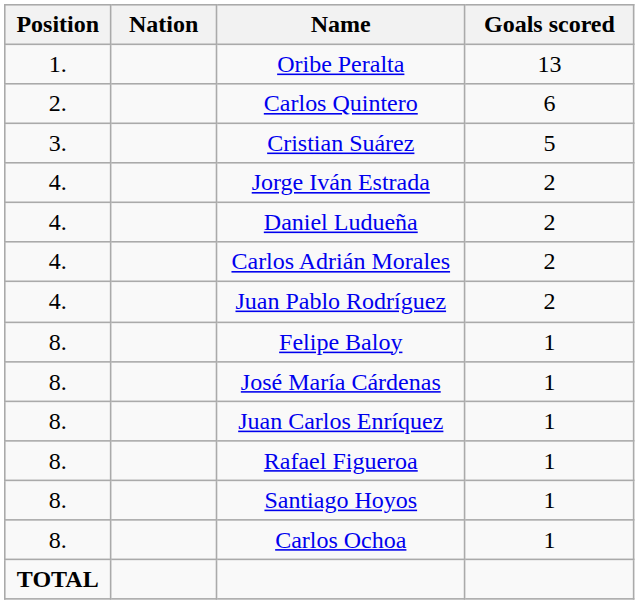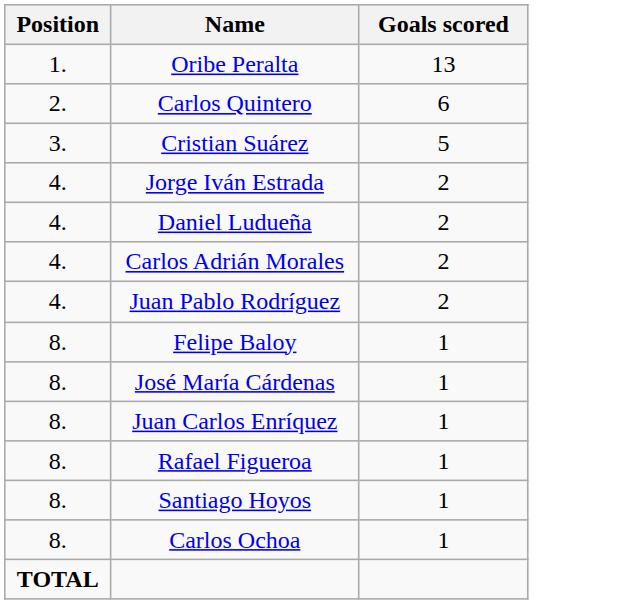 <table class="wikitable" style="font-size: 95%; text-align: center;">
 <tr>
 <th width=60>Position</th>
-<th width=60>Nation</th>
 <th width=150>Name</th>
 <th width=100>Goals scored</th>
 </tr>
 <tr>
 <td>1.</td>
-<td></td>
 <td><a href='#'>Oribe Peralta</a></td>
 <td>13</td>
 </tr>
 <tr>
 <td>2.</td>
-<td></td>
 <td><a href='#'>Carlos Quintero</a></td>
 <td>6</td>
 </tr>
 <tr>
 <td>3.</td>
-<td></td>
 <td><a href='#'>Cristian Suárez</a></td>
 <td>5</td>
 </tr>
 <tr>
 <td>4.</td>
-<td></td>
 <td><a href='#'>Jorge Iván Estrada</a></td>
 <td>2</td>
 </tr>
 <tr>
 <td>4.</td>
-<td></td>
 <td><a href='#'>Daniel Ludueña</a></td>
 <td>2</td>
 </tr>
 <tr>
 <td>4.</td>
-<td></td>
 <td><a href='#'>Carlos Adrián Morales</a></td>
 <td>2</td>
 </tr>
 <tr>
 <td>4.</td>
-<td></td>
 <td><a href='#'>Juan Pablo Rodríguez</a></td>
 <td>2</td>
 </tr>
 <tr>
 <td>8.</td>
-<td></td>
 <td><a href='#'>Felipe Baloy</a></td>
 <td>1</td>
 </tr>
 <tr>
 <td>8.</td>
-<td></td>
 <td><a href='#'>José María Cárdenas</a></td>
 <td>1</td>
 </tr>
 <tr>
 <td>8.</td>
-<td></td>
 <td><a href='#'>Juan Carlos Enríquez</a></td>
 <td>1</td>
 </tr>
 <tr>
 <td>8.</td>
-<td></td>
 <td><a href='#'>Rafael Figueroa</a></td>
 <td>1</td>
 </tr>
 <tr>
 <td>8.</td>
-<td></td>
 <td><a href='#'>Santiago Hoyos</a></td>
 <td>1</td>
 </tr>
 <tr>
 <td>8.</td>
-<td></td>
 <td><a href='#'>Carlos Ochoa</a></td>
 <td>1</td>
 </tr>
 <tr>
 <td><strong>TOTAL</strong></td>
 <td></td>
 <td></td>
-<td></td>
 </tr>
 </table>
